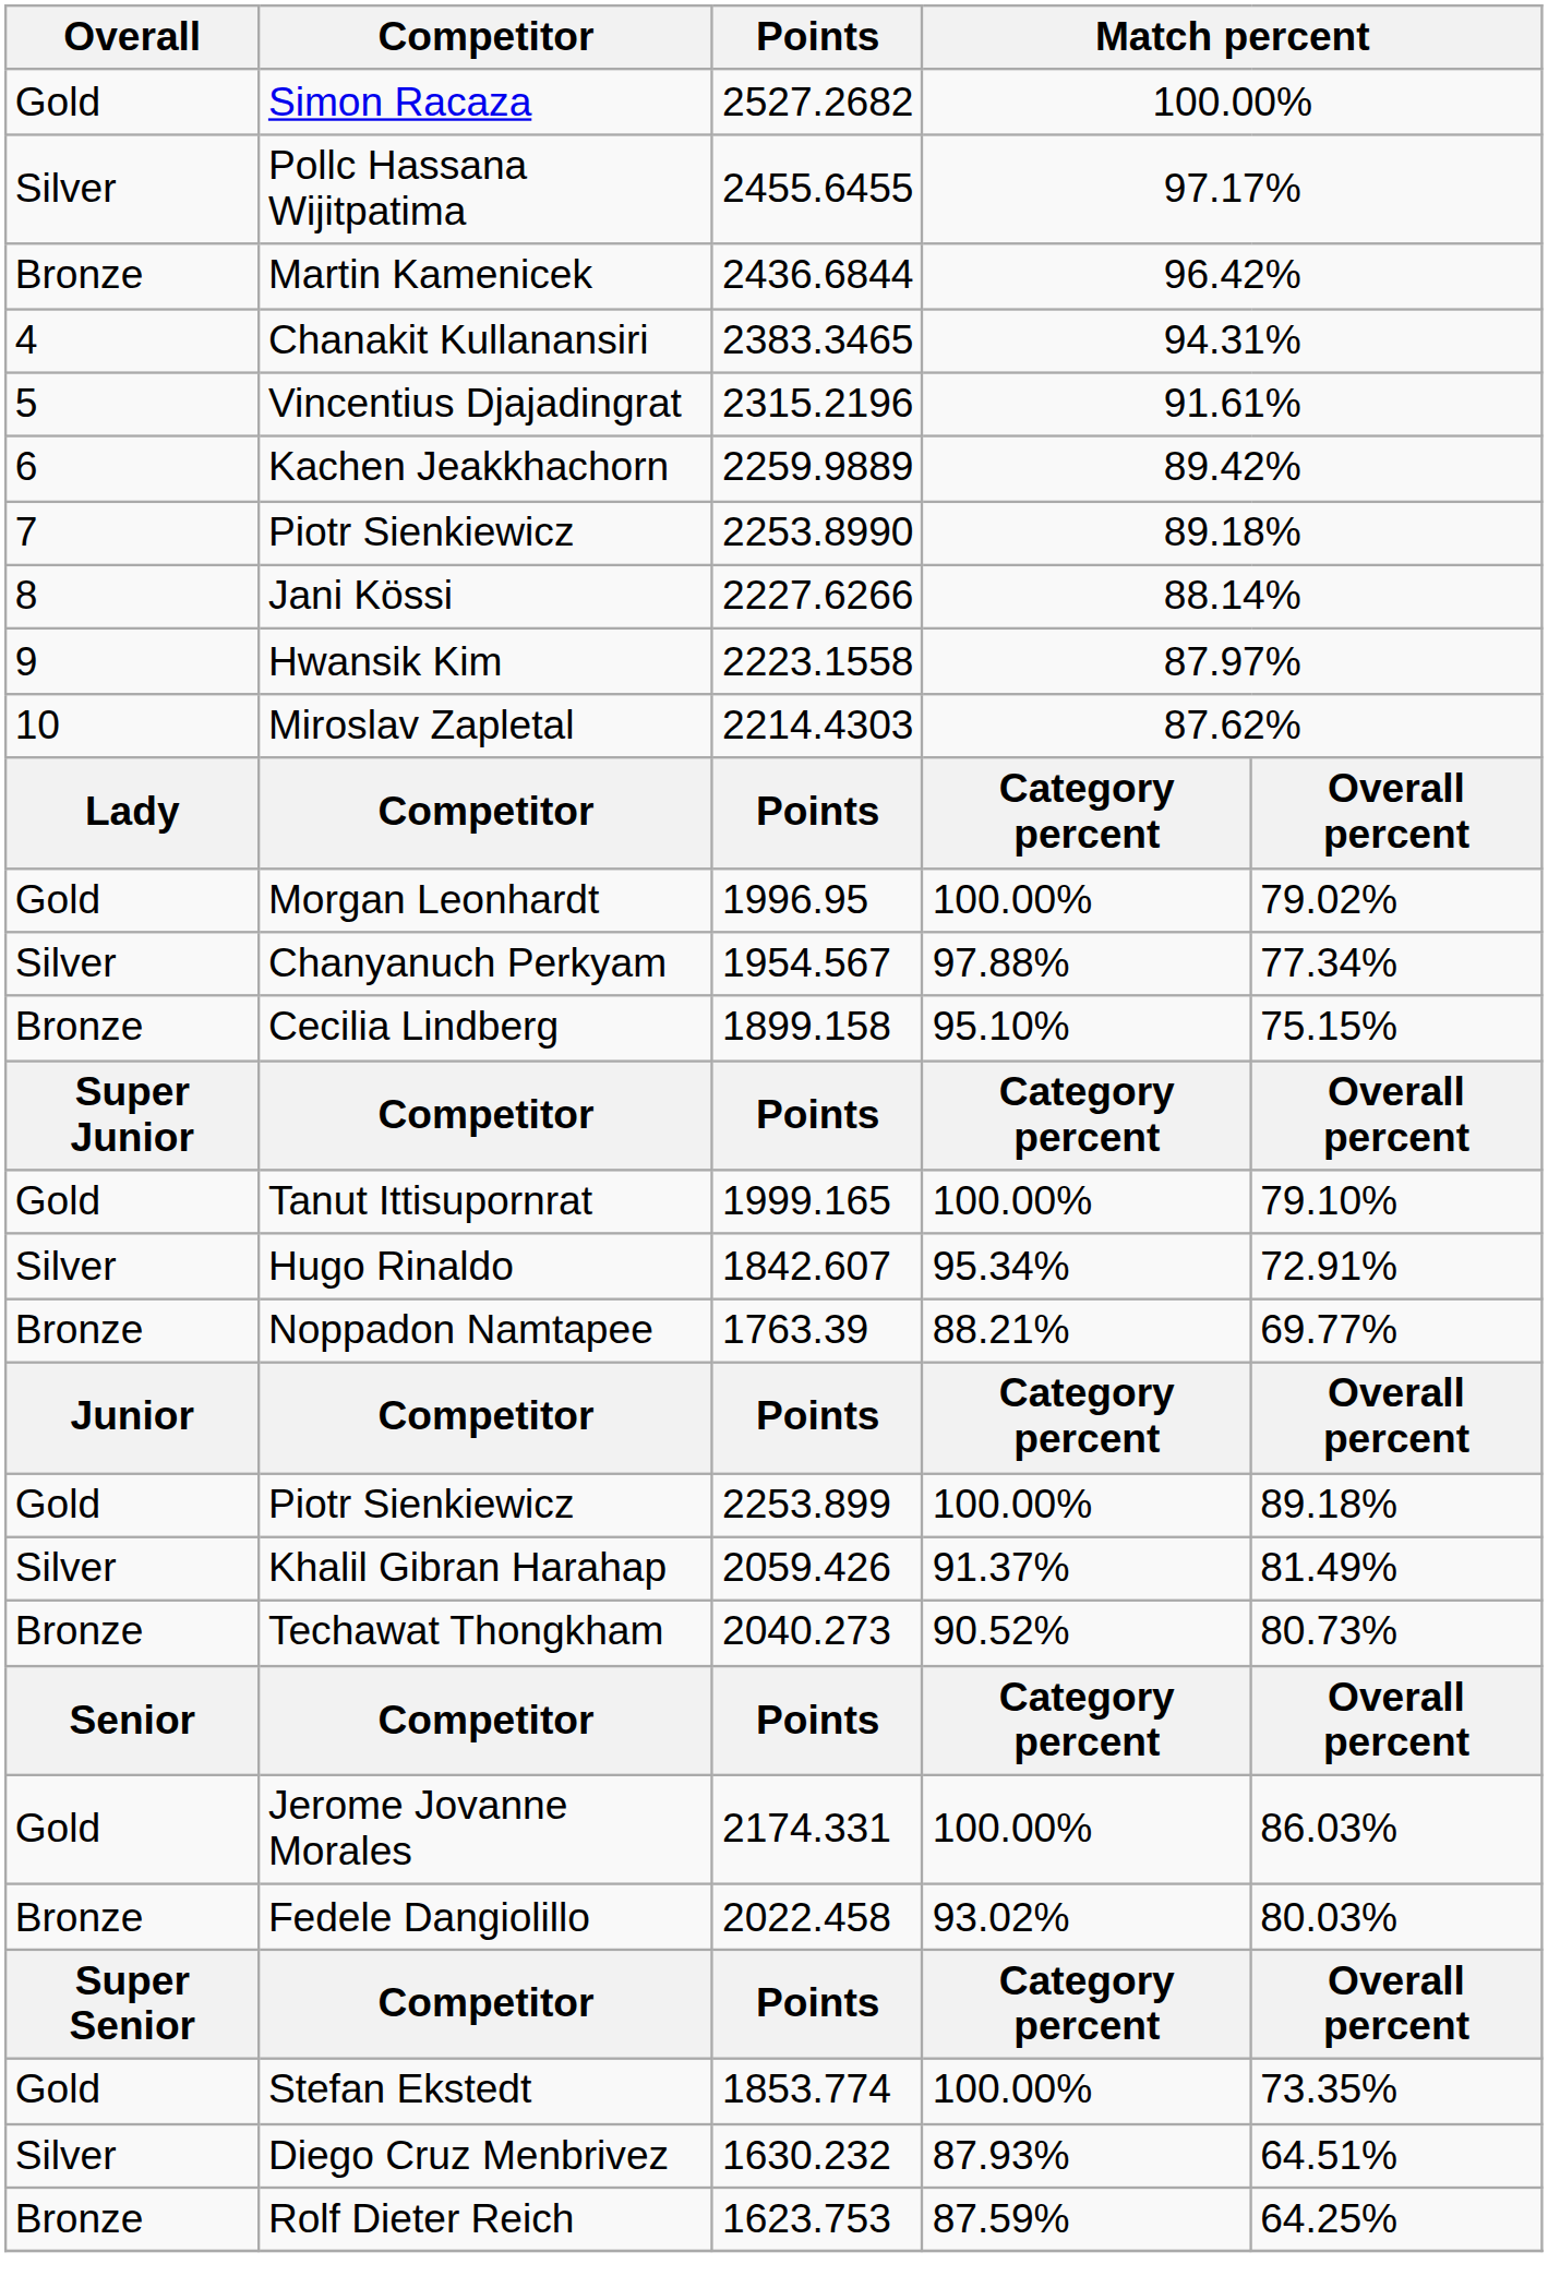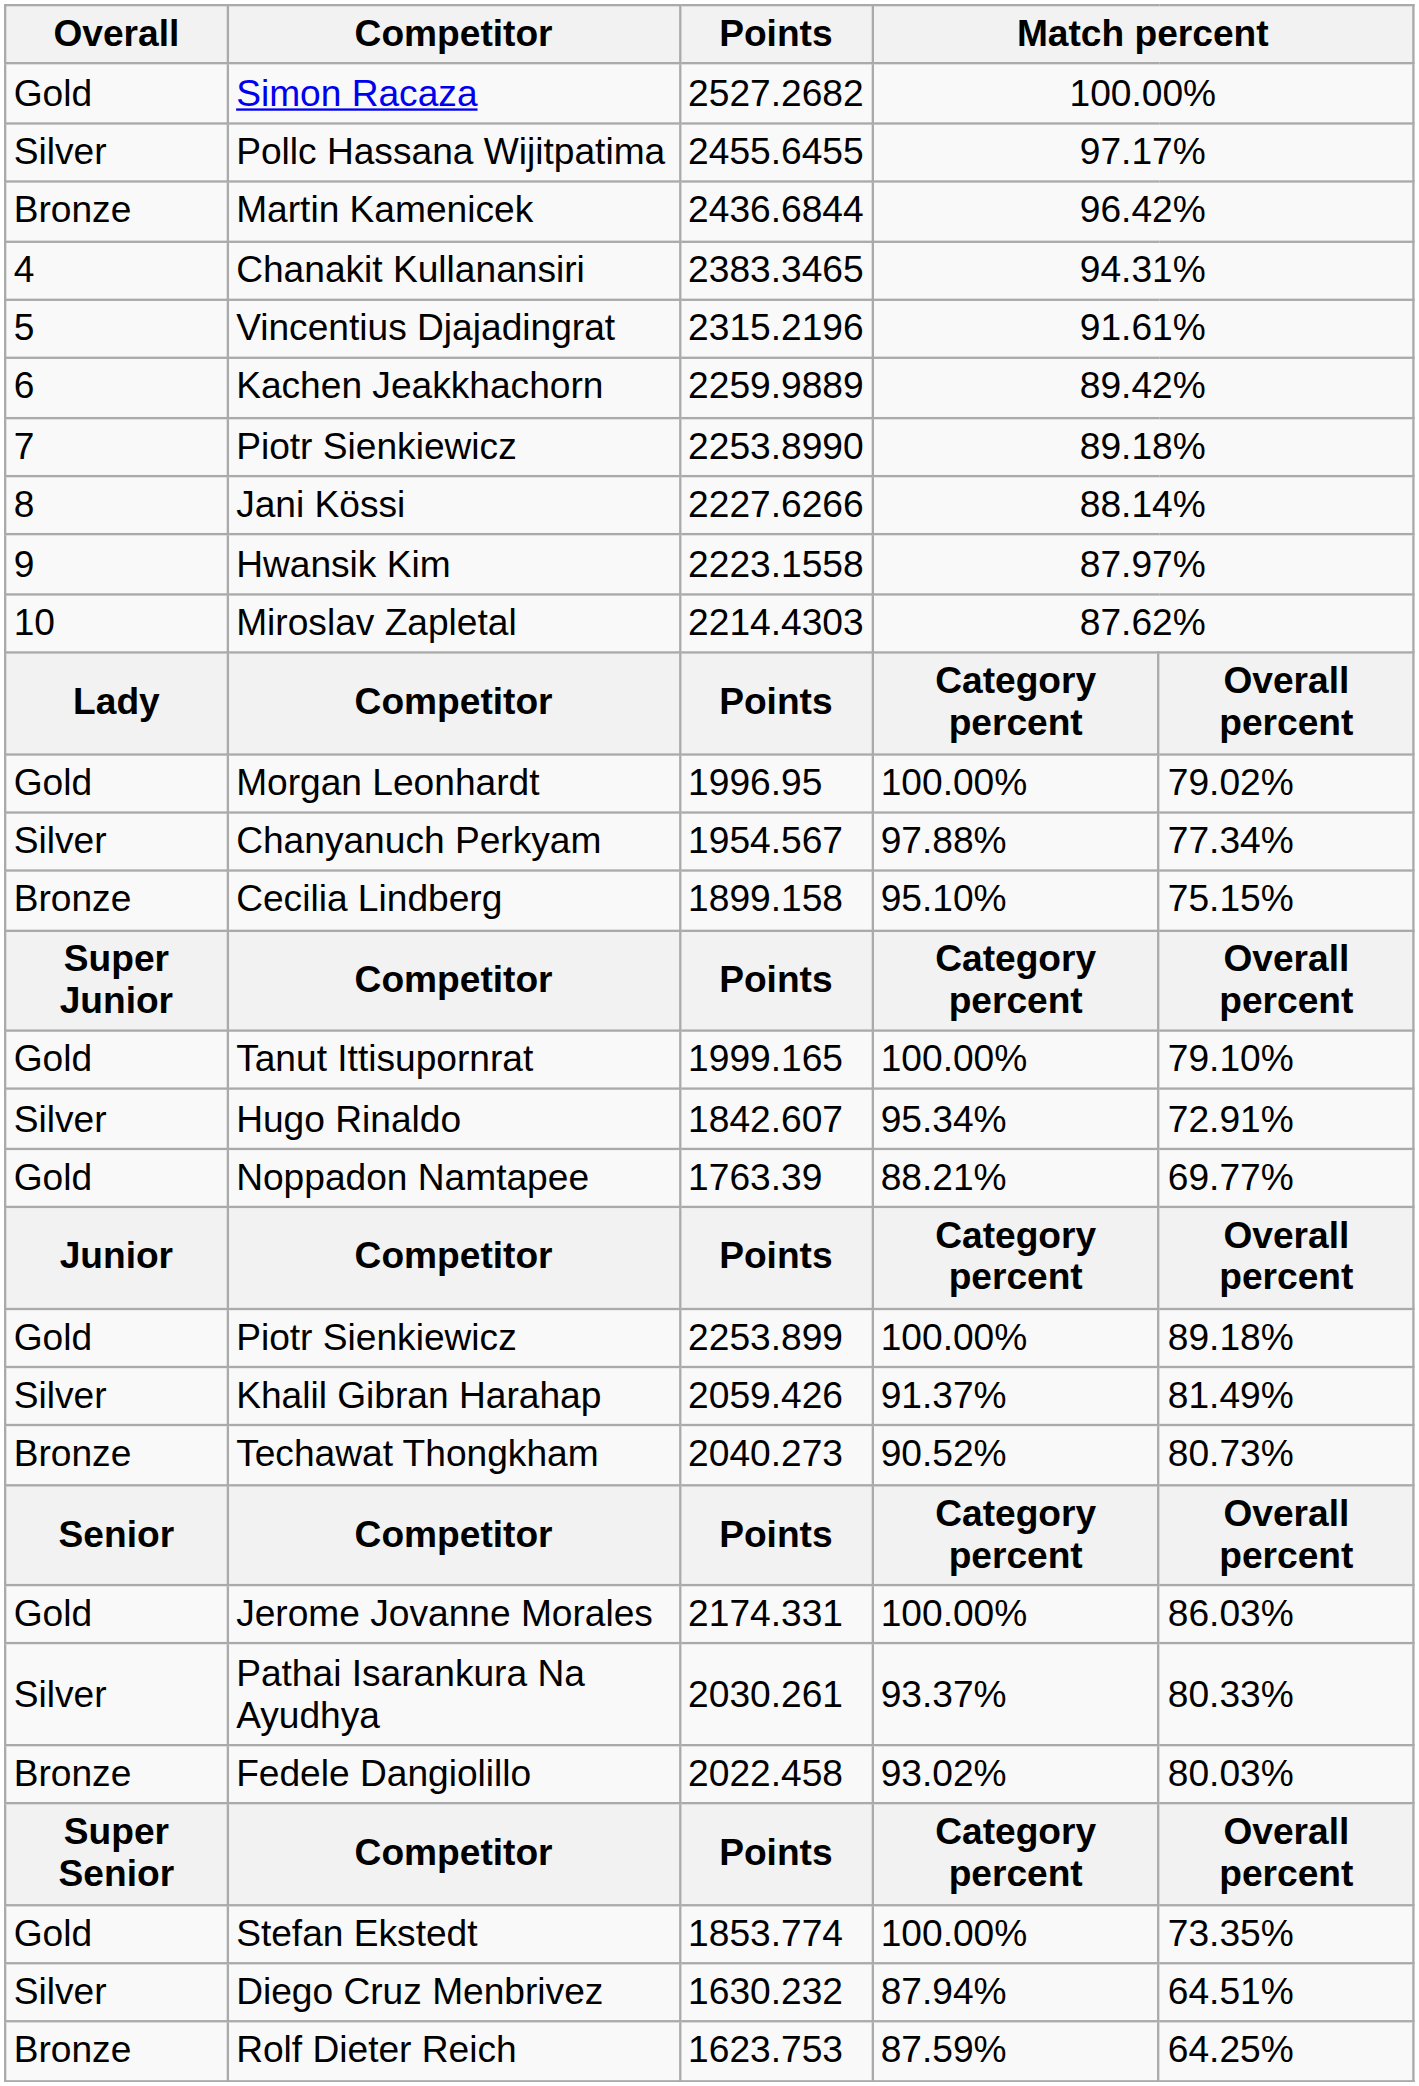 <table class="wikitable sortable" style="text-align: left;">
 <tr>
 <th>Overall</th>
 <th>Competitor</th>
 <th>Points</th>
 <th colspan="2">Match percent</th>
 </tr>
 <tr>
 <td> Gold</td>
 <td> <a href='#'>Simon Racaza</a></td>
 <td>2527.2682</td>
 <td colspan="2" style="text-align: center;">100.00%</td>
 </tr>
 <tr>
 <td> Silver</td>
 <td> Pollc Hassana  Wijitpatima</td>
 <td>2455.6455</td>
 <td colspan="2" style="text-align: center;">97.17%</td>
 </tr>
 <tr>
 <td> Bronze</td>
 <td> Martin Kamenicek</td>
 <td>2436.6844</td>
 <td colspan="2" style="text-align: center;">96.42%</td>
 </tr>
 <tr>
 <td>4</td>
 <td> Chanakit Kullanansiri</td>
 <td>2383.3465</td>
 <td colspan="2" style="text-align: center;">94.31%</td>
 </tr>
 <tr>
 <td>5</td>
 <td> Vincentius Djajadingrat</td>
 <td>2315.2196</td>
 <td colspan="2" style="text-align: center;">91.61%</td>
 </tr>
 <tr>
 <td>6</td>
 <td> Kachen Jeakkhachorn</td>
 <td>2259.9889</td>
 <td colspan="2" style="text-align: center;">89.42%</td>
 </tr>
 <tr>
 <td>7</td>
 <td> Piotr Sienkiewicz</td>
 <td>2253.8990</td>
 <td colspan="2" style="text-align: center;">89.18%</td>
 </tr>
 <tr>
 <td>8</td>
 <td> Jani Kössi</td>
 <td>2227.6266</td>
 <td colspan="2" style="text-align: center;">88.14%</td>
 </tr>
 <tr>
 <td>9</td>
 <td> Hwansik Kim</td>
 <td>2223.1558</td>
 <td colspan="2" style="text-align: center;">87.97%</td>
 </tr>
 <tr>
 <td>10</td>
 <td> Miroslav Zapletal</td>
 <td>2214.4303</td>
 <td colspan="2" style="text-align: center;">87.62%</td>
 </tr>
 <tr>
 <th>Lady</th>
 <th>Competitor</th>
 <th>Points</th>
 <th>Category percent</th>
 <th>Overall percent</th>
 </tr>
 <tr>
 <td> Gold</td>
 <td> Morgan Leonhardt</td>
 <td>1996.95</td>
 <td>100.00%</td>
 <td>79.02%</td>
 </tr>
 <tr>
 <td> Silver</td>
 <td> Chanyanuch Perkyam</td>
 <td>1954.567</td>
 <td>97.88%</td>
 <td>77.34%</td>
 </tr>
 <tr>
 <td> Bronze</td>
 <td> Cecilia Lindberg</td>
 <td>1899.158</td>
 <td>95.10%</td>
 <td>75.15%</td>
 </tr>
 <tr>
 <th>Super Junior</th>
 <th>Competitor</th>
 <th>Points</th>
 <th>Category percent</th>
 <th>Overall percent</th>
 </tr>
 <tr>
 <td> Gold</td>
 <td> Tanut Ittisupornrat</td>
 <td>1999.165</td>
 <td>100.00%</td>
 <td>79.10%</td>
 </tr>
 <tr>
 <td> Silver</td>
 <td> Hugo Rinaldo</td>
 <td>1842.607</td>
 <td>95.34%</td>
 <td>72.91%</td>
 </tr>
 <tr>
-<td> Bronze</td>
+<td> Gold</td>
 <td> Noppadon Namtapee</td>
 <td>1763.39</td>
 <td>88.21%</td>
 <td>69.77%</td>
 </tr>
 <tr>
 <th>Junior</th>
 <th>Competitor</th>
 <th>Points</th>
 <th>Category percent</th>
 <th>Overall percent</th>
 </tr>
 <tr>
 <td> Gold</td>
 <td> Piotr Sienkiewicz</td>
 <td>2253.899</td>
 <td>100.00%</td>
 <td>89.18%</td>
 </tr>
 <tr>
 <td> Silver</td>
 <td> Khalil Gibran Harahap</td>
 <td>2059.426</td>
 <td>91.37%</td>
 <td>81.49%</td>
 </tr>
 <tr>
 <td> Bronze</td>
 <td> Techawat Thongkham</td>
 <td>2040.273</td>
 <td>90.52%</td>
 <td>80.73%</td>
 </tr>
 <tr>
 <th>Senior</th>
 <th>Competitor</th>
 <th>Points</th>
 <th>Category percent</th>
 <th>Overall percent</th>
 </tr>
 <tr>
 <td> Gold</td>
 <td> Jerome Jovanne Morales</td>
 <td>2174.331</td>
 <td>100.00%</td>
 <td>86.03%</td>
 </tr>
 <tr>
+<td> Silver</td>
+<td> Pathai Isarankura Na Ayudhya</td>
+<td>2030.261</td>
+<td>93.37%</td>
+<td>80.33%</td>
+</tr>
+<tr>
 <td> Bronze</td>
 <td> Fedele Dangiolillo</td>
 <td>2022.458</td>
 <td>93.02%</td>
 <td>80.03%</td>
 </tr>
 <tr>
 <th>Super Senior</th>
 <th>Competitor</th>
 <th>Points</th>
 <th>Category percent</th>
 <th>Overall percent</th>
 </tr>
 <tr>
 <td> Gold</td>
 <td> Stefan Ekstedt</td>
 <td>1853.774</td>
 <td>100.00%</td>
 <td>73.35%</td>
 </tr>
 <tr>
 <td> Silver</td>
 <td> Diego Cruz Menbrivez</td>
 <td>1630.232</td>
-<td>87.93%</td>
+<td>87.94%</td>
 <td>64.51%</td>
 </tr>
 <tr>
 <td> Bronze</td>
 <td> Rolf Dieter Reich</td>
 <td>1623.753</td>
 <td>87.59%</td>
 <td>64.25%</td>
 </tr>
 <tr>
 </tr>
 </table>
